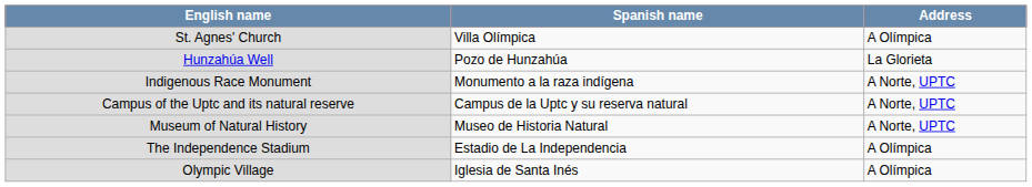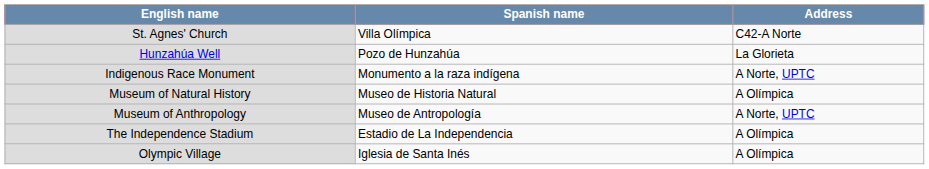 <table class="wikitable sortable"  style="margin:auto; font-size:90%; width:70%; border:0; text-align:center; line-height:120%;">
 <tr bgcolor=red>
 <th style="background: #6688AA; color: white;">English name</th>
 <th style="background: #6688AA; color: white;">Spanish name</th>
 <th style="background: #6688AA; color: white;">Address</th>
 </tr>
 <tr>
 <td style="background:#ddd;">St. Agnes' Church</td>
 <td style="text-align:left;">Villa Olímpica</td>
-<td style="text-align:left;">A Olímpica</td>
+<td style="text-align:left;">C42-A Norte</td>
 </tr>
 <tr>
 <td style="background:#ddd;"><a href='#'>Hunzahúa Well</a></td>
 <td style="text-align:left;">Pozo de Hunzahúa</td>
 <td style="text-align:left;">La Glorieta</td>
 </tr>
 <tr>
 <td style="background:#ddd;">Indigenous Race Monument</td>
 <td style="text-align:left;">Monumento a la raza indígena</td>
 <td style="text-align:left;">A Norte, <a href='#'>UPTC</a></td>
 </tr>
 <tr>
-<td style="background:#ddd;">Campus of the Uptc and its natural reserve</td>
-<td style="text-align:left;">Campus de la Uptc y su reserva natural</td>
-<td style="text-align:left;">A Norte, <a href='#'>UPTC</a></td>
+<td style="background:#ddd;">Museum of Natural History</td>
+<td style="text-align:left;">Museo de Historia Natural</td>
+<td style="text-align:left;">A Olímpica</td>
 </tr>
 <tr>
-<td style="background:#ddd;">Museum of Natural History</td>
-<td style="text-align:left;">Museo de Historia Natural</td>
+<td style="background:#ddd;">Museum of Anthropology</td>
+<td style="text-align:left;">Museo de Antropología</td>
 <td style="text-align:left;">A Norte, <a href='#'>UPTC</a></td>
 </tr>
 <tr>
 <td style="background:#ddd;">The Independence Stadium</td>
 <td style="text-align:left;">Estadio de La Independencia</td>
 <td style="text-align:left;">A Olímpica</td>
 </tr>
 <tr>
 <td style="background:#ddd;">Olympic Village</td>
 <td style="text-align:left;">Iglesia de Santa Inés</td>
 <td style="text-align:left;">A Olímpica</td>
 </tr>
 </table>
